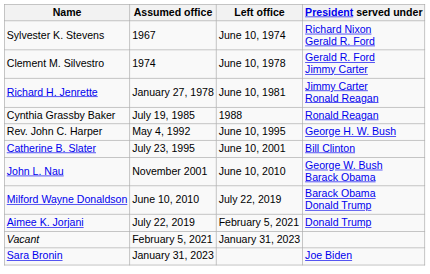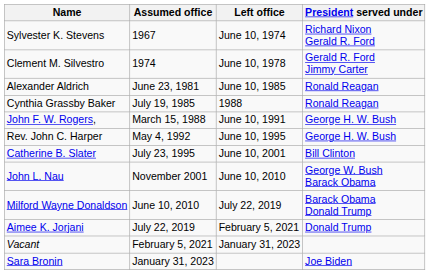 <table class="wikitable sortable">
 <tr>
 <th>Name</th>
 <th>Assumed office</th>
 <th>Left office</th>
 <th><a href='#'>President</a> served under</th>
 </tr>
 <tr>
 <td>Sylvester K. Stevens<br></td>
 <td>1967</td>
 <td>June 10, 1974</td>
 <td><a href='#'>Richard Nixon</a><br><a href='#'>Gerald R. Ford</a></td>
 </tr>
 <tr>
 <td>Clement M. Silvestro</td>
 <td>1974</td>
 <td>June 10, 1978</td>
 <td><a href='#'>Gerald R. Ford</a><br><a href='#'>Jimmy Carter</a></td>
 </tr>
 <tr>
-<td><a href='#'>Richard H. Jenrette</a></td>
-<td>January 27, 1978</td>
-<td>June 10, 1981</td>
-<td><a href='#'>Jimmy Carter</a><br><a href='#'>Ronald Reagan</a></td>
+<td>Alexander Aldrich</td>
+<td>June 23, 1981</td>
+<td>June 10, 1985</td>
+<td><a href='#'>Ronald Reagan</a></td>
 </tr>
 <tr>
 <td>Cynthia Grassby Baker</td>
 <td>July 19, 1985</td>
 <td>1988</td>
 <td><a href='#'>Ronald Reagan</a></td>
+</tr>
+<tr>
+<td><a href='#'>John F. W. Rogers</a>,</td>
+<td>March 15, 1988</td>
+<td>June 10, 1991</td>
+<td><a href='#'>George H. W. Bush</a></td>
 </tr>
 <tr>
 <td>Rev. John C. Harper</td>
 <td>May 4, 1992</td>
 <td>June 10, 1995</td>
 <td><a href='#'>George H. W. Bush</a></td>
 </tr>
 <tr>
 <td><a href='#'>Catherine B. Slater</a><br></td>
 <td>July 23, 1995</td>
 <td>June 10, 2001</td>
 <td><a href='#'>Bill Clinton</a></td>
 </tr>
 <tr>
 <td><a href='#'>John L. Nau</a><br></td>
 <td>November 2001</td>
 <td>June 10, 2010</td>
 <td><a href='#'>George W. Bush</a><br><a href='#'>Barack Obama</a></td>
 </tr>
 <tr>
 <td><a href='#'>Milford Wayne Donaldson</a><br></td>
 <td>June 10, 2010</td>
 <td>July 22, 2019</td>
 <td><a href='#'>Barack Obama</a><br><a href='#'>Donald Trump</a></td>
 </tr>
 <tr>
 <td><a href='#'>Aimee K. Jorjani</a></td>
 <td>July 22, 2019</td>
 <td>February 5, 2021</td>
 <td><a href='#'>Donald Trump</a></td>
 </tr>
 <tr>
 <td><em>Vacant</em></td>
 <td>February 5, 2021</td>
 <td>January 31, 2023</td>
 <td></td>
 </tr>
 <tr>
 <td><a href='#'>Sara Bronin</a></td>
 <td>January 31, 2023</td>
 <td></td>
 <td><a href='#'>Joe Biden</a></td>
 </tr>
 </table>
